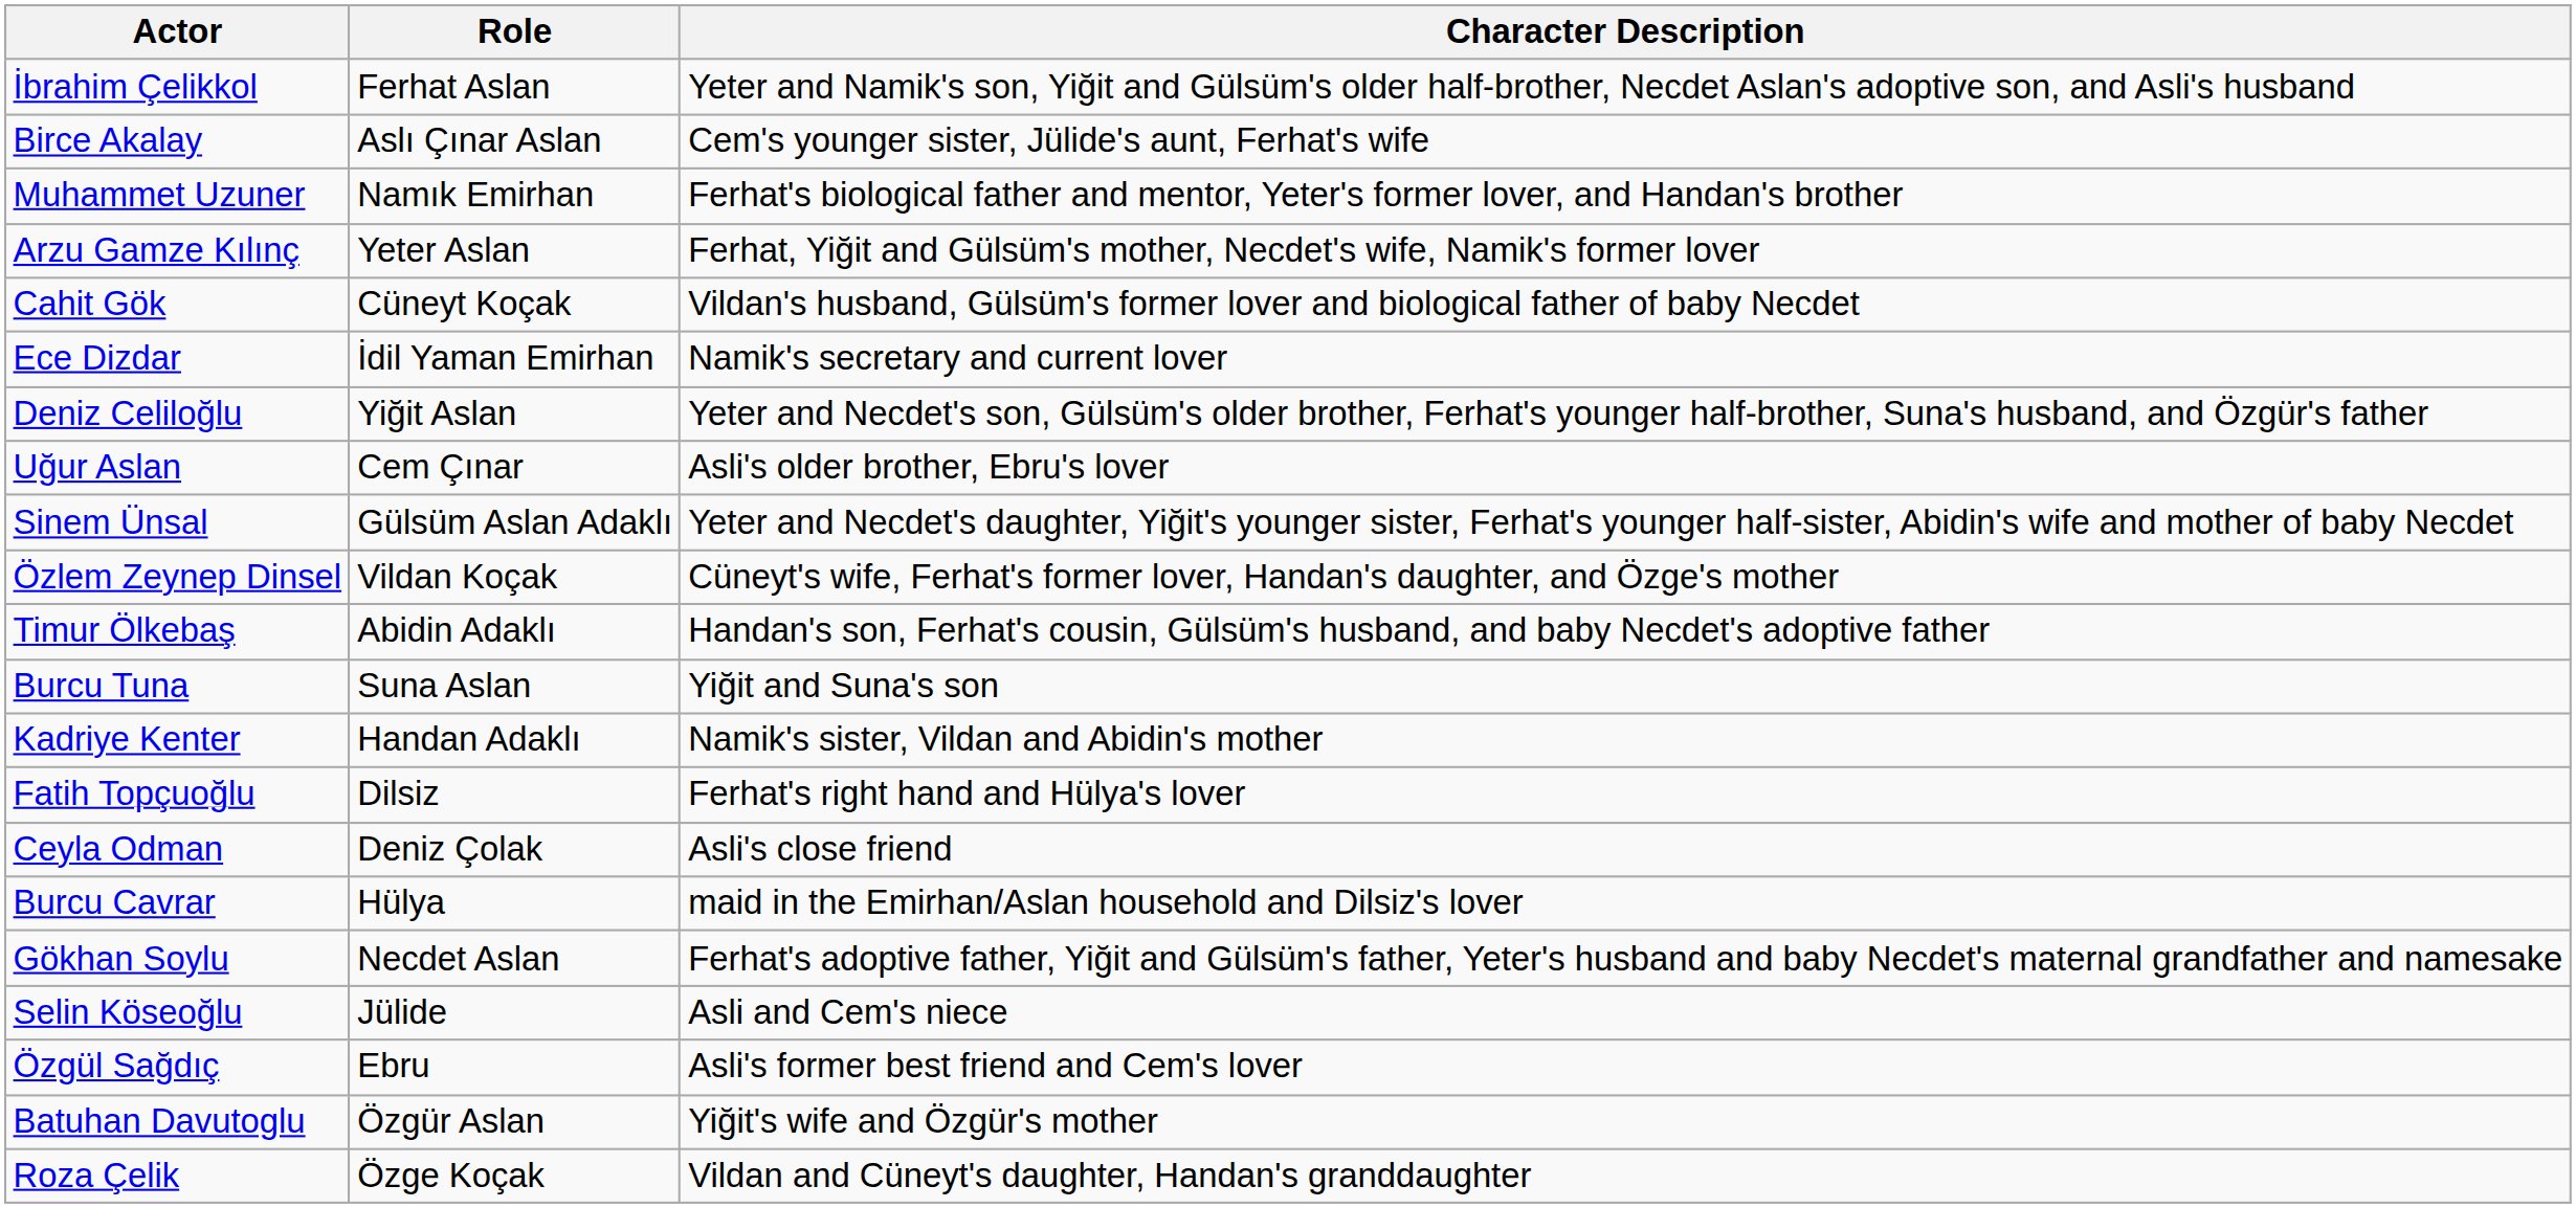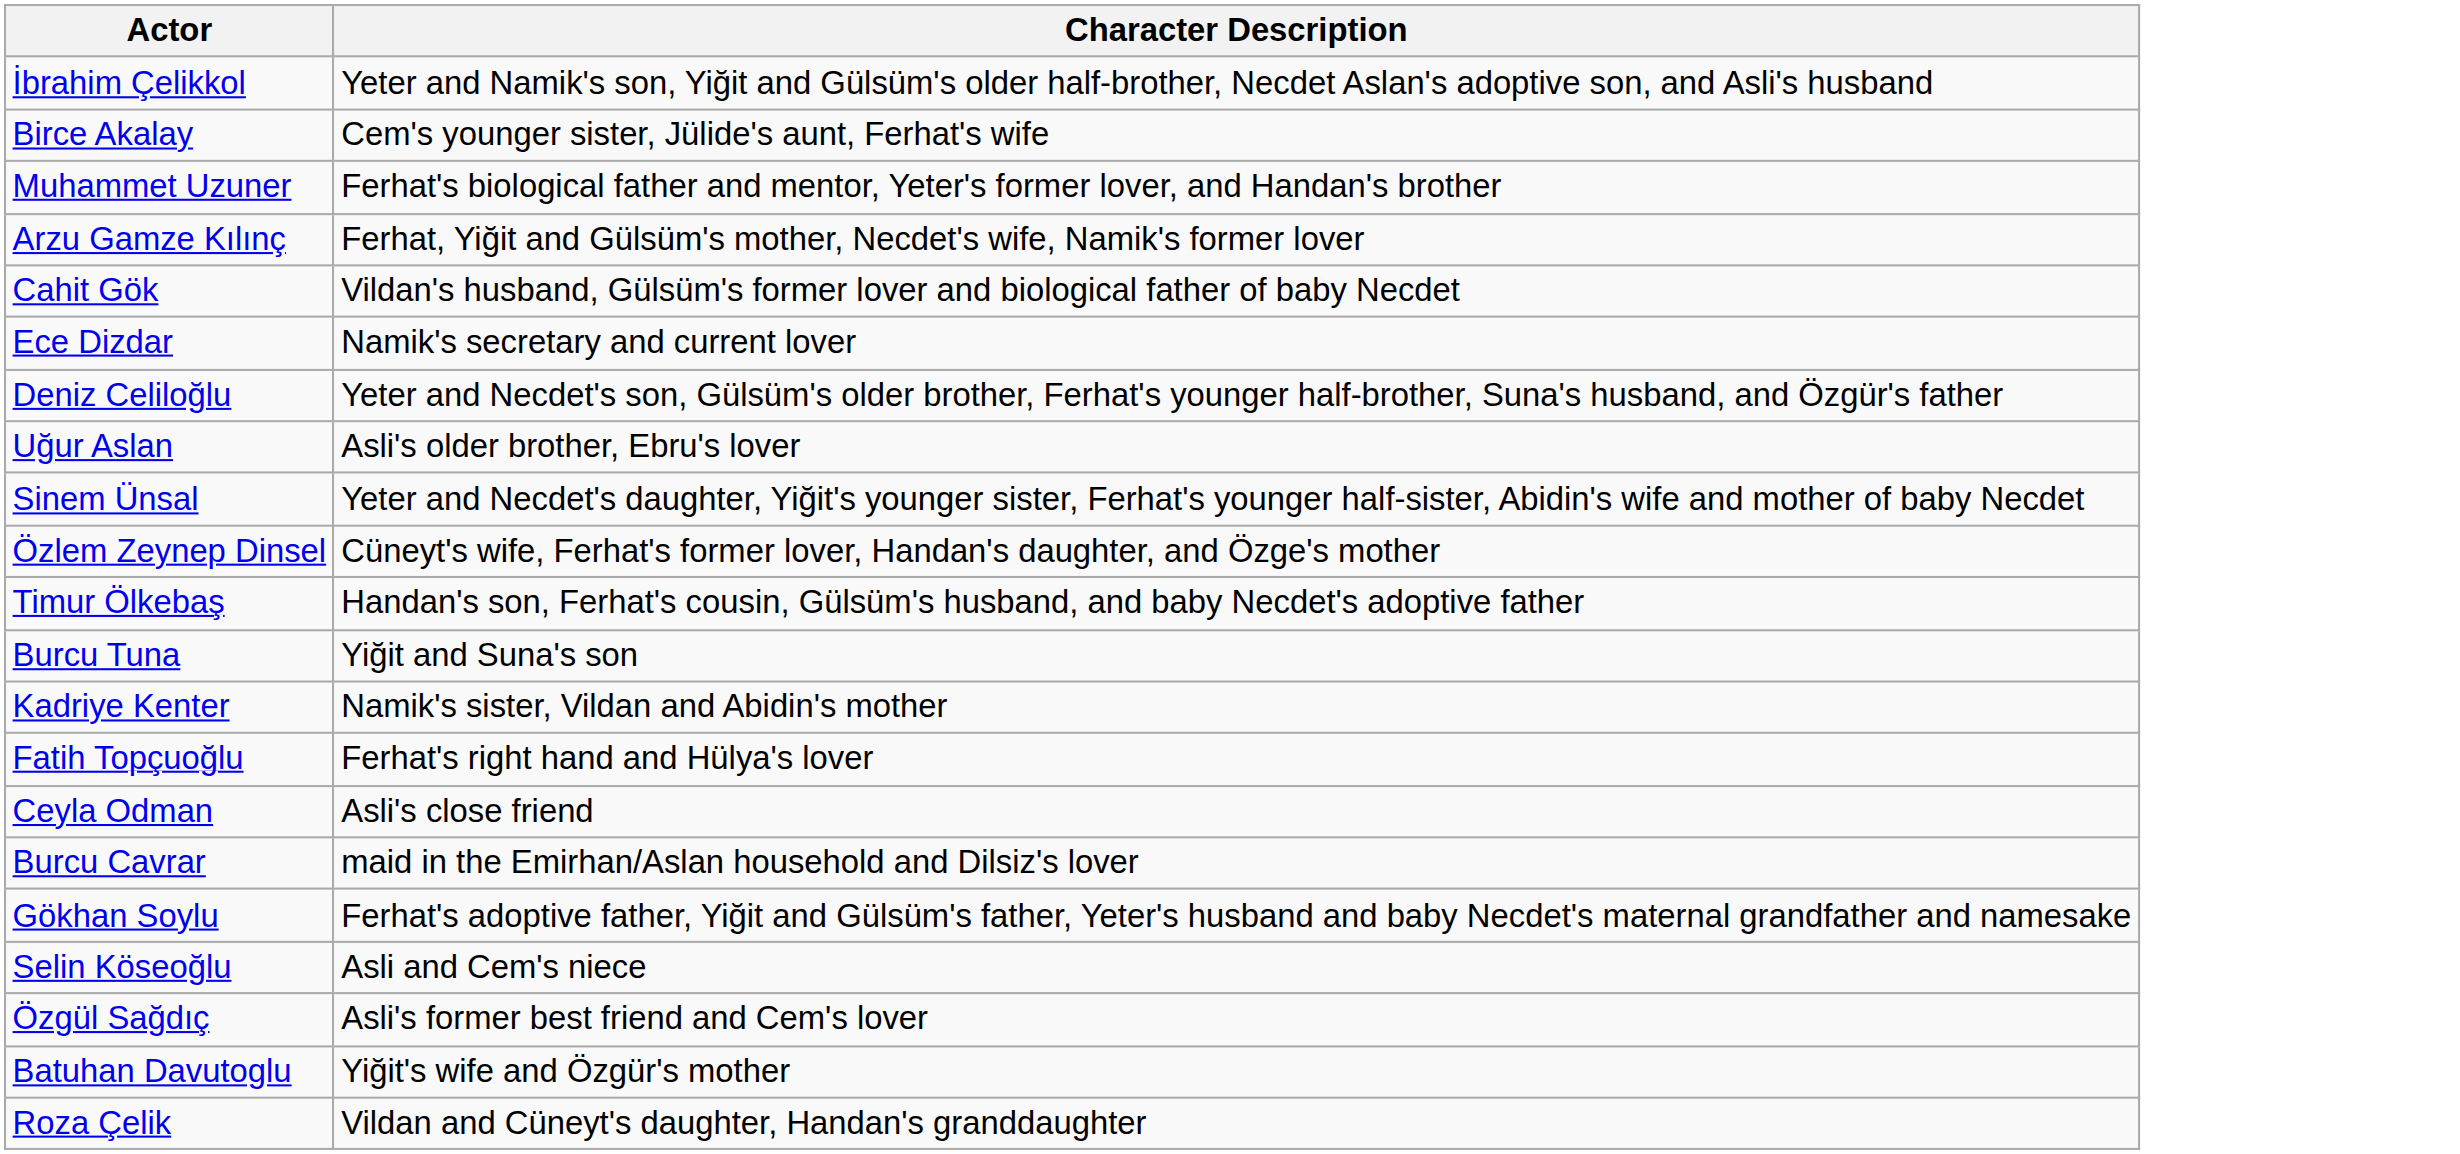 <table class="wikitable">
 <tr>
 <th>Actor</th>
-<th>Role</th>
 <th>Character Description</th>
 </tr>
 <tr>
 <td><a href='#'>İbrahim Çelikkol</a></td>
-<td>Ferhat Aslan</td>
 <td>Yeter and Namik's son, Yiğit and Gülsüm's older half-brother, Necdet Aslan's adoptive son, and Asli's husband</td>
 </tr>
 <tr>
 <td><a href='#'>Birce Akalay</a></td>
-<td>Aslı Çınar Aslan</td>
 <td>Cem's younger sister, Jülide's aunt, Ferhat's wife</td>
 </tr>
 <tr>
 <td><a href='#'>Muhammet Uzuner</a></td>
-<td>Namık Emirhan</td>
 <td>Ferhat's biological father and mentor, Yeter's former lover, and Handan's brother</td>
 </tr>
 <tr>
 <td><a href='#'>Arzu Gamze Kılınç</a></td>
-<td>Yeter Aslan</td>
 <td>Ferhat, Yiğit and Gülsüm's mother, Necdet's wife, Namik's former lover</td>
 </tr>
 <tr>
 <td><a href='#'>Cahit Gök</a></td>
-<td>Cüneyt Koçak</td>
 <td>Vildan's husband, Gülsüm's former lover and biological father of baby Necdet</td>
 </tr>
 <tr>
 <td><a href='#'>Ece Dizdar</a></td>
-<td>İdil Yaman Emirhan</td>
 <td>Namik's secretary and current lover</td>
 </tr>
 <tr>
 <td><a href='#'>Deniz Celiloğlu</a></td>
-<td>Yiğit Aslan</td>
 <td>Yeter and Necdet's son, Gülsüm's older brother, Ferhat's younger half-brother, Suna's husband, and Özgür's father</td>
 </tr>
 <tr>
 <td><a href='#'>Uğur Aslan</a></td>
-<td>Cem Çınar</td>
 <td>Asli's older brother, Ebru's lover</td>
 </tr>
 <tr>
 <td><a href='#'>Sinem Ünsal</a></td>
-<td>Gülsüm Aslan Adaklı</td>
 <td>Yeter and Necdet's daughter, Yiğit's younger sister, Ferhat's younger half-sister, Abidin's wife and mother of baby Necdet</td>
 </tr>
 <tr>
 <td><a href='#'>Özlem Zeynep Dinsel</a></td>
-<td>Vildan Koçak</td>
 <td>Cüneyt's wife, Ferhat's former lover, Handan's daughter, and Özge's mother</td>
 </tr>
 <tr>
 <td><a href='#'>Timur Ölkebaş</a></td>
-<td>Abidin Adaklı</td>
 <td>Handan's son, Ferhat's cousin, Gülsüm's husband, and baby Necdet's adoptive father</td>
 </tr>
 <tr>
 <td><a href='#'>Burcu Tuna</a></td>
-<td>Suna Aslan</td>
 <td>Yiğit and Suna's son</td>
 </tr>
 <tr>
 <td><a href='#'>Kadriye Kenter</a></td>
-<td>Handan Adaklı</td>
 <td>Namik's sister, Vildan and Abidin's mother</td>
 </tr>
 <tr>
 <td><a href='#'>Fatih Topçuoğlu</a></td>
-<td>Dilsiz</td>
 <td>Ferhat's right hand and Hülya's lover</td>
 </tr>
 <tr>
 <td><a href='#'>Ceyla Odman</a></td>
-<td>Deniz Çolak</td>
 <td>Asli's close friend</td>
 </tr>
 <tr>
 <td><a href='#'>Burcu Cavrar</a></td>
-<td>Hülya</td>
 <td>maid in the Emirhan/Aslan household and Dilsiz's lover</td>
 </tr>
 <tr>
 <td><a href='#'>Gökhan Soylu</a></td>
-<td>Necdet Aslan</td>
 <td>Ferhat's adoptive father, Yiğit and Gülsüm's father, Yeter's husband and baby Necdet's maternal grandfather and namesake</td>
 </tr>
 <tr>
 <td><a href='#'>Selin Köseoğlu</a></td>
-<td>Jülide</td>
 <td>Asli and Cem's niece</td>
 </tr>
 <tr>
 <td><a href='#'>Özgül Sağdıç</a></td>
-<td>Ebru</td>
 <td>Asli's former best friend and Cem's lover</td>
 </tr>
 <tr>
 <td><a href='#'>Batuhan Davutoglu</a></td>
-<td>Özgür Aslan</td>
 <td>Yiğit's wife and Özgür's mother</td>
 </tr>
 <tr>
 <td><a href='#'>Roza Çelik</a></td>
-<td>Özge Koçak</td>
 <td>Vildan and Cüneyt's daughter, Handan's granddaughter</td>
 </tr>
 </table>
